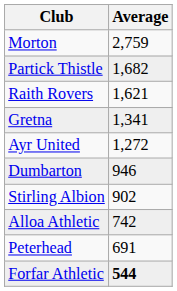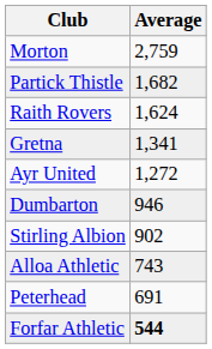 <table class="wikitable">
 <tr>
 <th>Club</th>
 <th>Average</th>
 </tr>
 <tr>
 <td><a href='#'>Morton</a></td>
 <td>2,759</td>
 </tr>
 <tr bgcolor="#EFEFEF">
 <td><a href='#'>Partick Thistle</a></td>
 <td>1,682</td>
 </tr>
 <tr>
 <td><a href='#'>Raith Rovers</a></td>
-<td>1,621</td>
+<td>1,624</td>
 </tr>
 <tr bgcolor="#EFEFEF">
 <td><a href='#'>Gretna</a></td>
 <td>1,341</td>
 </tr>
 <tr>
 <td><a href='#'>Ayr United</a></td>
 <td>1,272</td>
 </tr>
 <tr bgcolor="#EFEFEF">
 <td><a href='#'>Dumbarton</a></td>
 <td>946</td>
 </tr>
 <tr>
 <td><a href='#'>Stirling Albion</a></td>
 <td>902</td>
 </tr>
 <tr bgcolor="#EFEFEF">
 <td><a href='#'>Alloa Athletic</a></td>
-<td>742</td>
+<td>743</td>
 </tr>
 <tr>
 <td><a href='#'>Peterhead</a></td>
 <td>691</td>
 </tr>
 <tr bgcolor="#EFEFEF">
 <td><a href='#'>Forfar Athletic</a></td>
 <td><strong>544</strong></td>
 </tr>
 </table>
